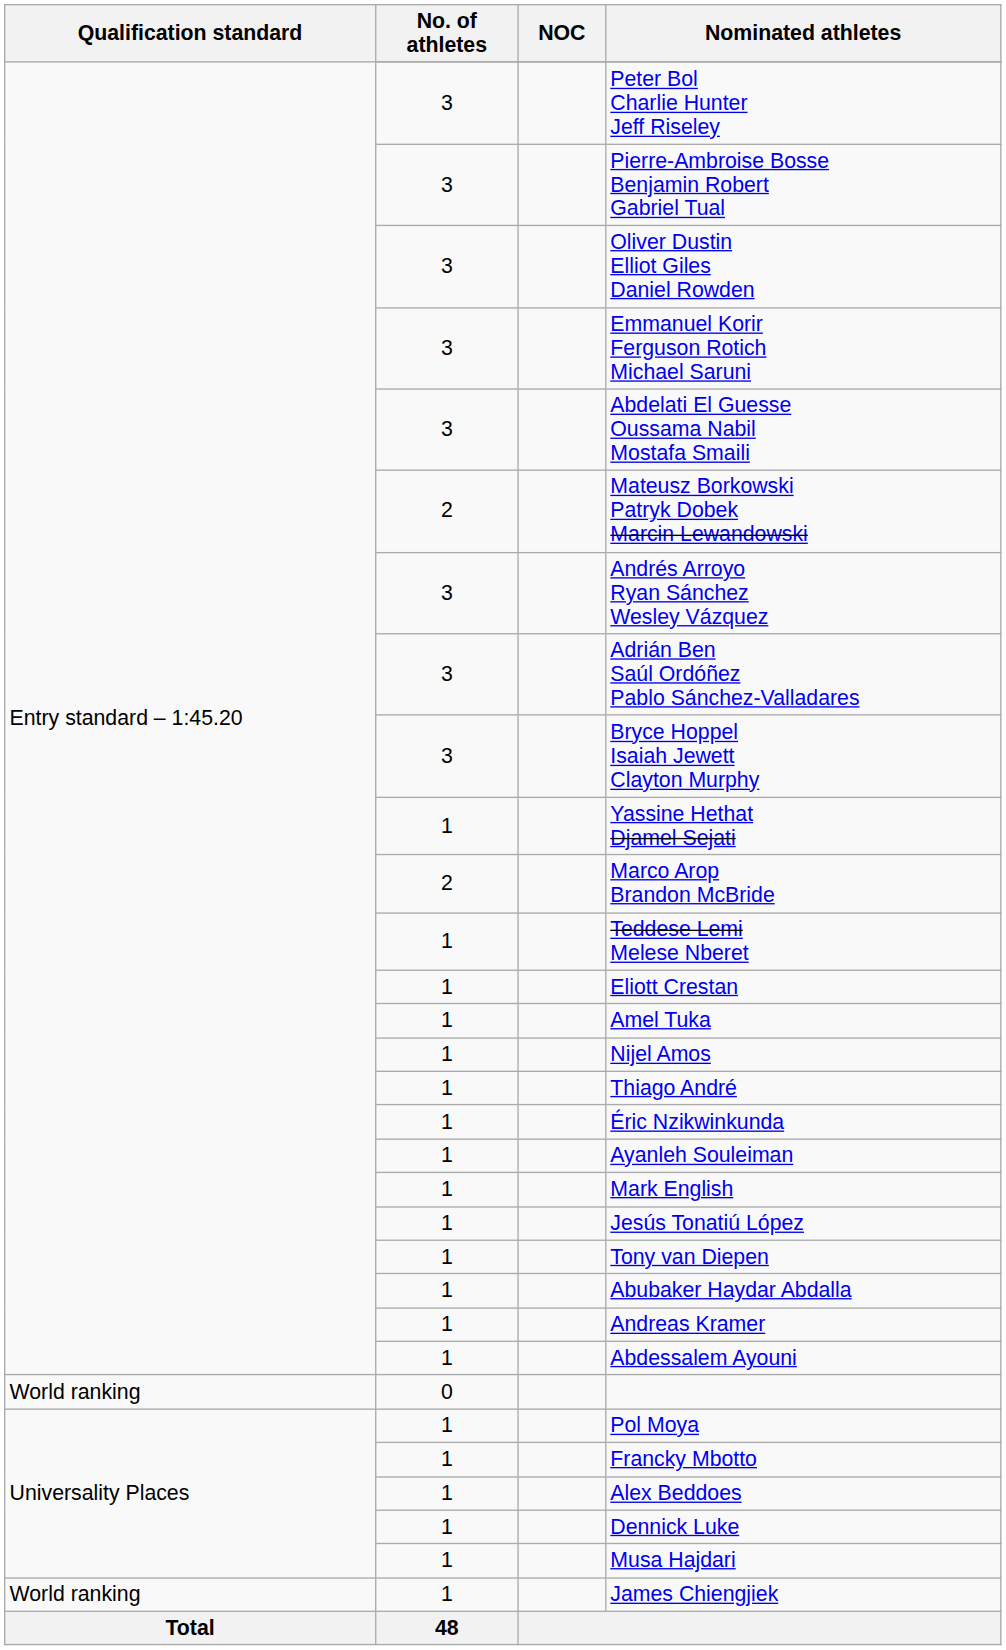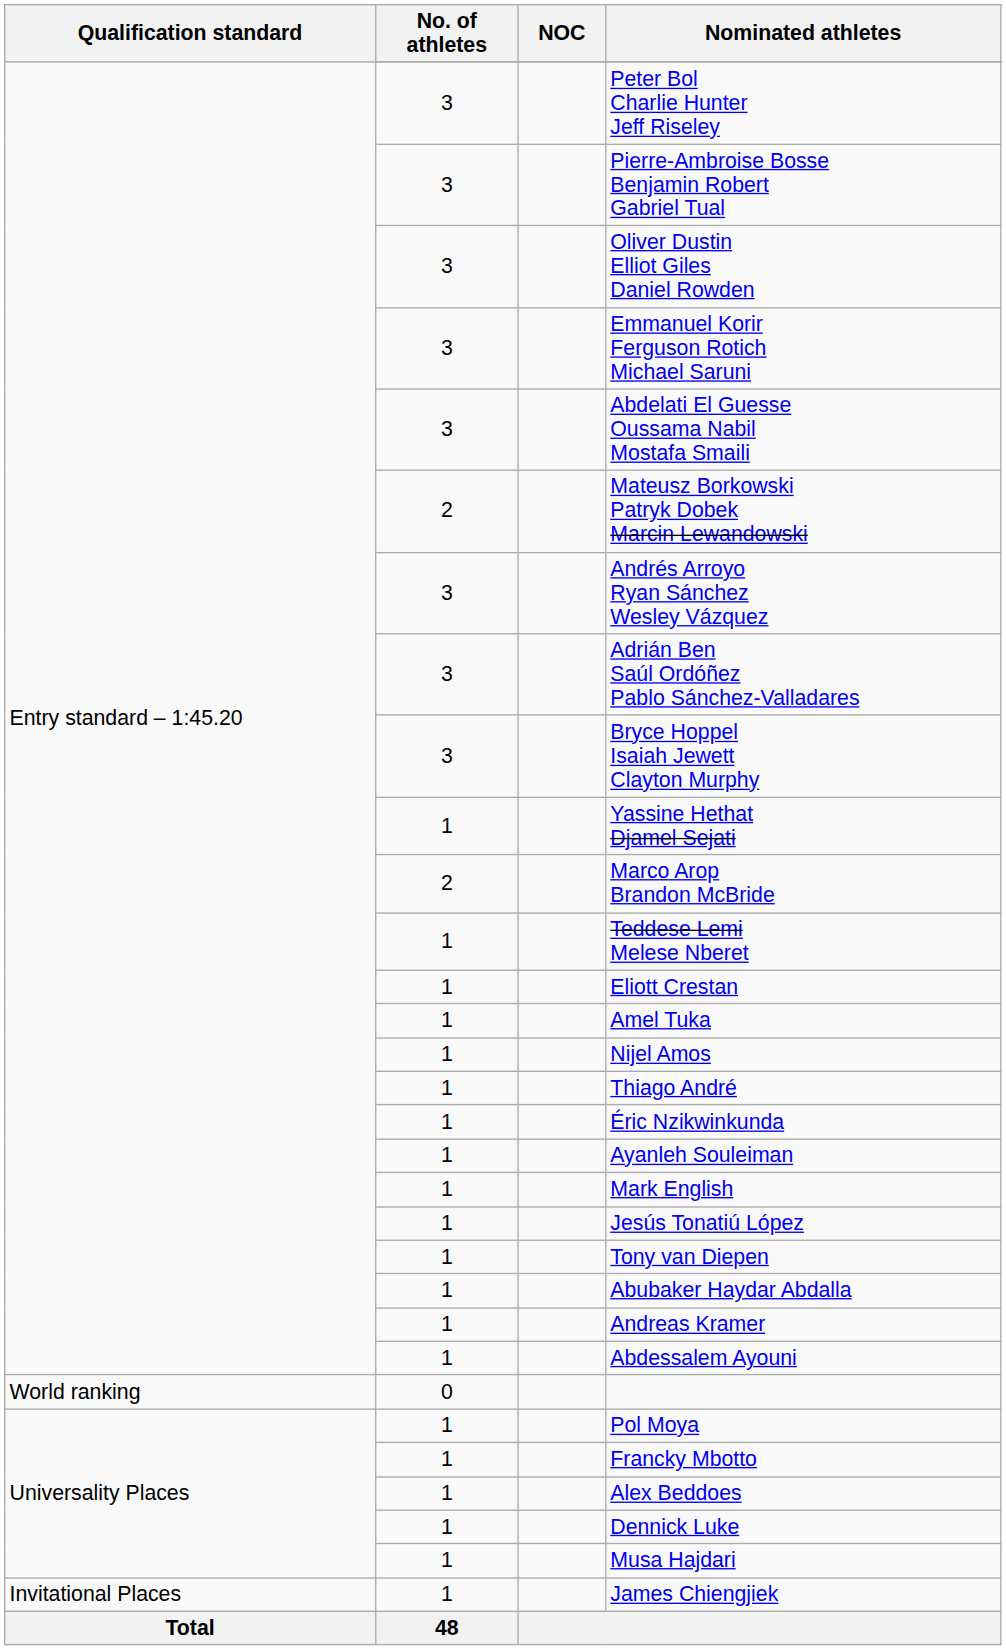 <table class="wikitable" style="text-align:left; width:750px;">
 <tr>
 <th>Qualification standard</th>
 <th width=100>No. of athletes</th>
 <th>NOC</th>
 <th>Nominated athletes</th>
 </tr>
 <tr>
 <td rowspan=25>Entry standard – 1:45.20</td>
 </tr>
 <tr>
 <td align=center>3</td>
 <td></td>
 <td><a href='#'>Peter Bol</a><br><a href='#'>Charlie Hunter</a><br><a href='#'>Jeff Riseley</a></td>
 </tr>
 <tr>
 <td align=center>3</td>
 <td></td>
 <td><a href='#'>Pierre-Ambroise Bosse</a><br><a href='#'>Benjamin Robert</a><br><a href='#'>Gabriel Tual</a></td>
 </tr>
 <tr>
 <td align=center>3</td>
 <td></td>
 <td><a href='#'>Oliver Dustin</a><br><a href='#'>Elliot Giles</a><br><a href='#'>Daniel Rowden</a></td>
 </tr>
 <tr>
 <td align=center>3</td>
 <td></td>
 <td><a href='#'>Emmanuel Korir</a><br><a href='#'>Ferguson Rotich</a><br><a href='#'>Michael Saruni</a></td>
 </tr>
 <tr>
 <td align=center>3</td>
 <td></td>
 <td><a href='#'>Abdelati El Guesse</a><br><a href='#'>Oussama Nabil</a><br><a href='#'>Mostafa Smaili</a></td>
 </tr>
 <tr>
 <td align=center>2</td>
 <td></td>
 <td><a href='#'>Mateusz Borkowski</a><br><a href='#'>Patryk Dobek</a><br><s><a href='#'>Marcin Lewandowski</a></s></td>
 </tr>
 <tr>
 <td align=center>3</td>
 <td></td>
 <td><a href='#'>Andrés Arroyo</a><br><a href='#'>Ryan Sánchez</a><br><a href='#'>Wesley Vázquez</a></td>
 </tr>
 <tr>
 <td align=center>3</td>
 <td></td>
 <td><a href='#'>Adrián Ben</a><br><a href='#'>Saúl Ordóñez</a><br><a href='#'>Pablo Sánchez-Valladares</a></td>
 </tr>
 <tr>
 <td align=center>3</td>
 <td></td>
 <td><a href='#'>Bryce Hoppel</a><br><a href='#'>Isaiah Jewett</a><br><a href='#'>Clayton Murphy</a></td>
 </tr>
 <tr>
 <td align=center>1</td>
 <td></td>
 <td><a href='#'>Yassine Hethat</a><br><s><a href='#'>Djamel Sejati</a></s></td>
 </tr>
 <tr>
 <td align=center>2</td>
 <td></td>
 <td><a href='#'>Marco Arop</a><br><a href='#'>Brandon McBride</a></td>
 </tr>
 <tr>
 <td align=center>1</td>
 <td></td>
 <td><s><a href='#'>Teddese Lemi</a></s><br><a href='#'>Melese Nberet</a></td>
 </tr>
 <tr>
 <td align=center>1</td>
 <td></td>
 <td><a href='#'>Eliott Crestan</a></td>
 </tr>
 <tr>
 <td align=center>1</td>
 <td></td>
 <td><a href='#'>Amel Tuka</a></td>
 </tr>
 <tr>
 <td align=center>1</td>
 <td></td>
 <td><a href='#'>Nijel Amos</a></td>
 </tr>
 <tr>
 <td align=center>1</td>
 <td></td>
 <td><a href='#'>Thiago André</a></td>
 </tr>
 <tr>
 <td align=center>1</td>
 <td></td>
 <td><a href='#'>Éric Nzikwinkunda</a></td>
 </tr>
 <tr>
 <td align=center>1</td>
 <td></td>
 <td><a href='#'>Ayanleh Souleiman</a></td>
 </tr>
 <tr>
 <td align=center>1</td>
 <td></td>
 <td><a href='#'>Mark English</a></td>
 </tr>
 <tr>
 <td align=center>1</td>
 <td></td>
 <td><a href='#'>Jesús Tonatiú López</a></td>
 </tr>
 <tr>
 <td align=center>1</td>
 <td></td>
 <td><a href='#'>Tony van Diepen</a></td>
 </tr>
 <tr>
 <td align=center>1</td>
 <td></td>
 <td><a href='#'>Abubaker Haydar Abdalla</a></td>
 </tr>
 <tr>
 <td align=center>1</td>
 <td></td>
 <td><a href='#'>Andreas Kramer</a></td>
 </tr>
 <tr>
 <td align=center>1</td>
 <td></td>
 <td><a href='#'>Abdessalem Ayouni</a></td>
 </tr>
 <tr>
 <td>World ranking</td>
 <td align=center>0</td>
 <td></td>
 <td></td>
 </tr>
 <tr>
 <td rowspan=5>Universality Places</td>
 <td align=center>1</td>
 <td></td>
 <td><a href='#'>Pol Moya</a></td>
 </tr>
 <tr>
 <td align=center>1</td>
 <td></td>
 <td><a href='#'>Francky Mbotto</a></td>
 </tr>
 <tr>
 <td align=center>1</td>
 <td></td>
 <td><a href='#'>Alex Beddoes</a></td>
 </tr>
 <tr>
 <td align=center>1</td>
 <td></td>
 <td><a href='#'>Dennick Luke</a></td>
 </tr>
 <tr>
 <td align=center>1</td>
 <td></td>
 <td><a href='#'>Musa Hajdari</a></td>
 </tr>
 <tr>
-<td>World ranking</td>
+<td>Invitational Places</td>
 <td align=center>1</td>
 <td></td>
 <td><a href='#'>James Chiengjiek</a></td>
 </tr>
 <tr>
 <th>Total</th>
 <th>48</th>
 <th colspan=2></th>
 </tr>
 </table>
